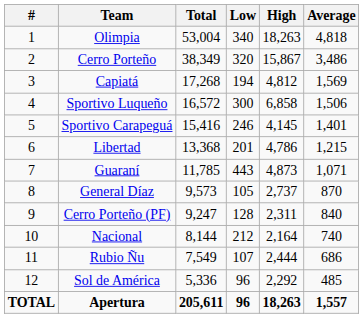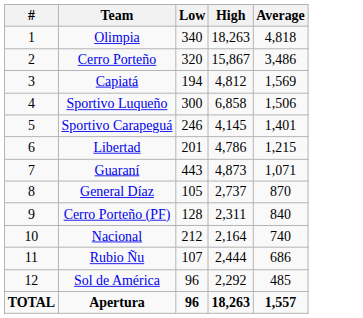 <table class="wikitable sortable" style="text-align:center;">
 <tr>
 <th>#</th>
 <th>Team</th>
-<th>Total</th>
 <th>Low</th>
 <th>High</th>
 <th>Average</th>
 </tr>
 <tr>
 <td>1</td>
 <td><a href='#'>Olimpia</a></td>
-<td>53,004</td>
 <td>340</td>
 <td>18,263</td>
 <td>4,818</td>
 </tr>
 <tr>
 <td>2</td>
 <td><a href='#'>Cerro Porteño</a></td>
-<td>38,349</td>
 <td>320</td>
 <td>15,867</td>
 <td>3,486</td>
 </tr>
 <tr>
 <td>3</td>
 <td><a href='#'>Capiatá</a></td>
-<td>17,268</td>
 <td>194</td>
 <td>4,812</td>
 <td>1,569</td>
 </tr>
 <tr>
 <td>4</td>
 <td><a href='#'>Sportivo Luqueño</a></td>
-<td>16,572</td>
 <td>300</td>
 <td>6,858</td>
 <td>1,506</td>
 </tr>
 <tr>
 <td>5</td>
 <td><a href='#'>Sportivo Carapeguá</a></td>
-<td>15,416</td>
 <td>246</td>
 <td>4,145</td>
 <td>1,401</td>
 </tr>
 <tr>
 <td>6</td>
 <td><a href='#'>Libertad</a></td>
-<td>13,368</td>
 <td>201</td>
 <td>4,786</td>
 <td>1,215</td>
 </tr>
 <tr>
 <td>7</td>
 <td><a href='#'>Guaraní</a></td>
-<td>11,785</td>
 <td>443</td>
 <td>4,873</td>
 <td>1,071</td>
 </tr>
 <tr>
 <td>8</td>
 <td><a href='#'>General Díaz</a></td>
-<td>9,573</td>
 <td>105</td>
 <td>2,737</td>
 <td>870</td>
 </tr>
 <tr>
 <td>9</td>
 <td><a href='#'>Cerro Porteño (PF)</a></td>
-<td>9,247</td>
 <td>128</td>
 <td>2,311</td>
 <td>840</td>
 </tr>
 <tr>
 <td>10</td>
 <td><a href='#'>Nacional</a></td>
-<td>8,144</td>
 <td>212</td>
 <td>2,164</td>
 <td>740</td>
 </tr>
 <tr>
 <td>11</td>
 <td><a href='#'>Rubio Ñu</a></td>
-<td>7,549</td>
 <td>107</td>
 <td>2,444</td>
 <td>686</td>
 </tr>
 <tr>
 <td>12</td>
 <td><a href='#'>Sol de América</a></td>
-<td>5,336</td>
 <td>96</td>
 <td>2,292</td>
 <td>485</td>
 </tr>
 <tr>
 <td><strong>TOTAL</strong></td>
 <td><strong>Apertura</strong></td>
-<td><strong>205,611</strong></td>
 <td><strong>96</strong></td>
 <td><strong>18,263</strong></td>
 <td><strong>1,557</strong></td>
 </tr>
 </table>
